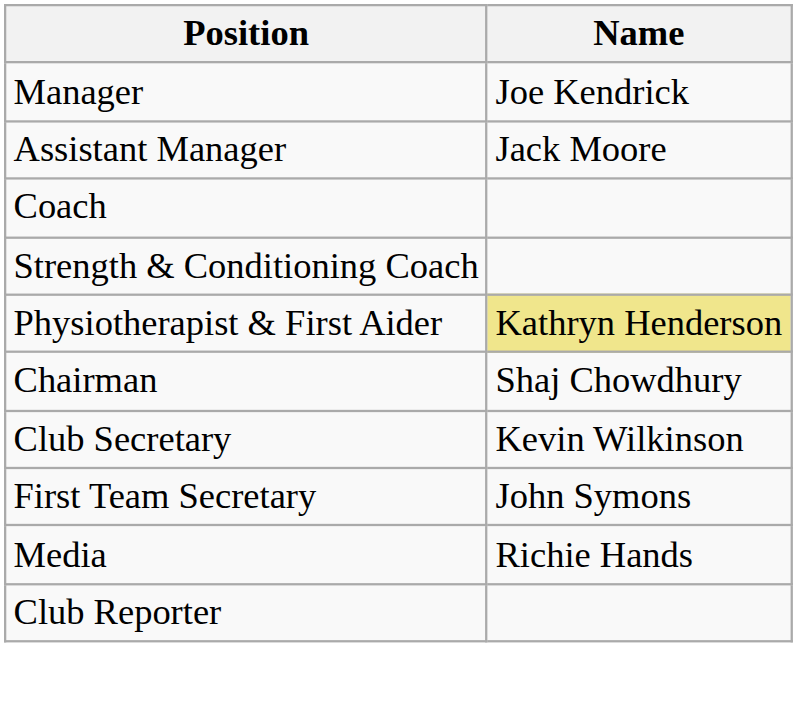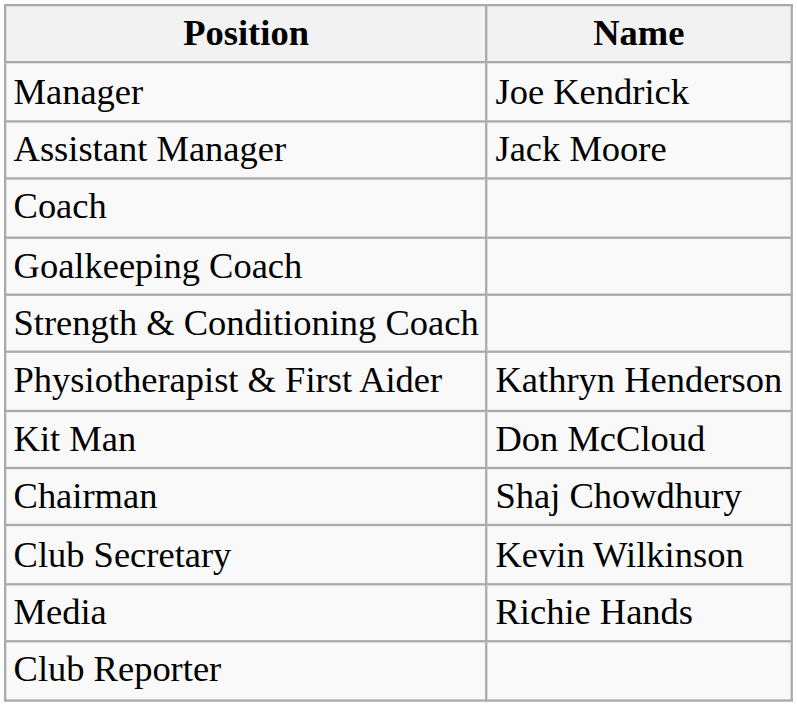 <table class="wikitable">
 <tr>
 <th>Position</th>
 <th>Name</th>
 </tr>
 <tr>
 <td>Manager</td>
 <td>Joe Kendrick</td>
 </tr>
 <tr>
 <td>Assistant Manager</td>
 <td>Jack Moore</td>
 </tr>
 <tr>
 <td>Coach</td>
 <td></td>
 </tr>
 <tr>
+<td>Goalkeeping Coach</td>
+<td></td>
+</tr>
+<tr>
 <td>Strength & Conditioning Coach</td>
 <td></td>
 </tr>
 <tr>
 <td>Physiotherapist & First Aider</td>
-<td style="background: khaki;">Kathryn Henderson</td>
+<td>Kathryn Henderson</td>
+</tr>
+<tr>
+<td>Kit Man</td>
+<td>Don McCloud</td>
 </tr>
 <tr>
 <td>Chairman</td>
 <td>Shaj Chowdhury</td>
 </tr>
 <tr>
 <td>Club Secretary</td>
 <td>Kevin Wilkinson</td>
 </tr>
 <tr>
-<td>First Team Secretary</td>
-<td>John Symons</td>
-</tr>
-<tr>
 <td>Media</td>
 <td>Richie Hands</td>
 </tr>
 <tr>
 <td>Club Reporter</td>
 <td></td>
 </tr>
 </table>
